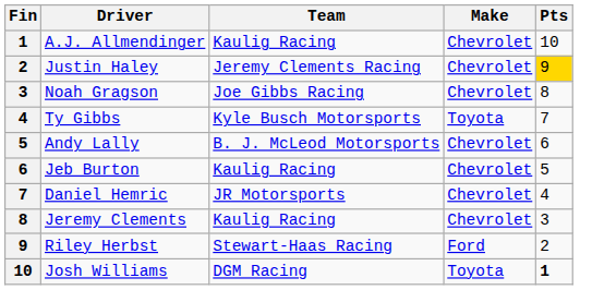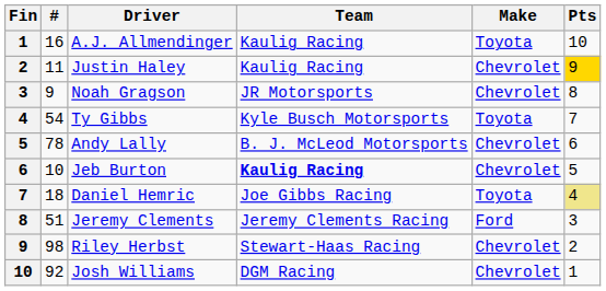 <table class="wikitable" style="font-size:95%">
 <tr>
 <th>Fin</th>
+<th>#</th>
 <th>Driver</th>
 <th>Team</th>
 <th>Make</th>
 <th>Pts</th>
 </tr>
 <tr>
 <th>1</th>
+<td>16</td>
 <td><a href='#'>A.J. Allmendinger</a></td>
 <td><a href='#'>Kaulig Racing</a></td>
-<td><a href='#'>Chevrolet</a></td>
+<td><a href='#'>Toyota</a></td>
 <td>10</td>
 </tr>
 <tr>
 <th>2</th>
+<td>11</td>
 <td><a href='#'>Justin Haley</a></td>
-<td><a href='#'>Jeremy Clements Racing</a></td>
+<td><a href='#'>Kaulig Racing</a></td>
 <td><a href='#'>Chevrolet</a></td>
 <td style="background: gold;">9</td>
 </tr>
 <tr>
 <th>3</th>
+<td>9</td>
 <td><a href='#'>Noah Gragson</a></td>
-<td><a href='#'>Joe Gibbs Racing</a></td>
+<td><a href='#'>JR Motorsports</a></td>
 <td><a href='#'>Chevrolet</a></td>
 <td>8</td>
 </tr>
 <tr>
 <th>4</th>
+<td>54</td>
 <td><a href='#'>Ty Gibbs</a></td>
 <td><a href='#'>Kyle Busch Motorsports</a></td>
 <td><a href='#'>Toyota</a></td>
 <td>7</td>
 </tr>
 <tr>
 <th>5</th>
+<td>78</td>
 <td><a href='#'>Andy Lally</a></td>
 <td><a href='#'>B. J. McLeod Motorsports</a></td>
 <td><a href='#'>Chevrolet</a></td>
 <td>6</td>
 </tr>
 <tr>
 <th>6</th>
+<td>10</td>
 <td><a href='#'>Jeb Burton</a></td>
-<td><a href='#'>Kaulig Racing</a></td>
+<td><strong><a href='#'>Kaulig Racing</a></strong></td>
 <td><a href='#'>Chevrolet</a></td>
 <td>5</td>
 </tr>
 <tr>
 <th>7</th>
+<td>18</td>
 <td><a href='#'>Daniel Hemric</a></td>
-<td><a href='#'>JR Motorsports</a></td>
-<td><a href='#'>Chevrolet</a></td>
-<td>4</td>
+<td><a href='#'>Joe Gibbs Racing</a></td>
+<td><a href='#'>Toyota</a></td>
+<td style="background: khaki;">4</td>
 </tr>
 <tr>
 <th>8</th>
+<td>51</td>
 <td><a href='#'>Jeremy Clements</a></td>
-<td><a href='#'>Kaulig Racing</a></td>
-<td><a href='#'>Chevrolet</a></td>
+<td><a href='#'>Jeremy Clements Racing</a></td>
+<td><a href='#'>Ford</a></td>
 <td>3</td>
 </tr>
 <tr>
 <th>9</th>
+<td>98</td>
 <td><a href='#'>Riley Herbst</a></td>
 <td><a href='#'>Stewart-Haas Racing</a></td>
-<td><a href='#'>Ford</a></td>
+<td><a href='#'>Chevrolet</a></td>
 <td>2</td>
 </tr>
 <tr>
 <th>10</th>
+<td>92</td>
 <td><a href='#'>Josh Williams</a></td>
 <td><a href='#'>DGM Racing</a></td>
-<td><a href='#'>Toyota</a></td>
-<td><strong>1</strong></td>
+<td><a href='#'>Chevrolet</a></td>
+<td>1</td>
 </tr>
 </table>
